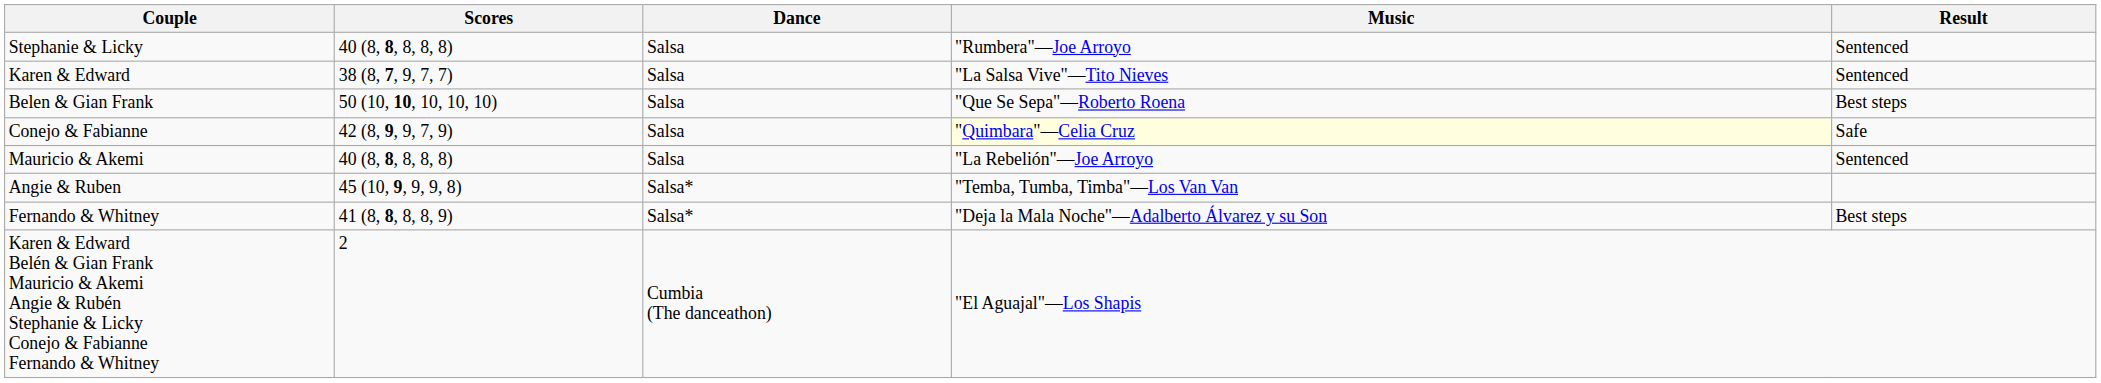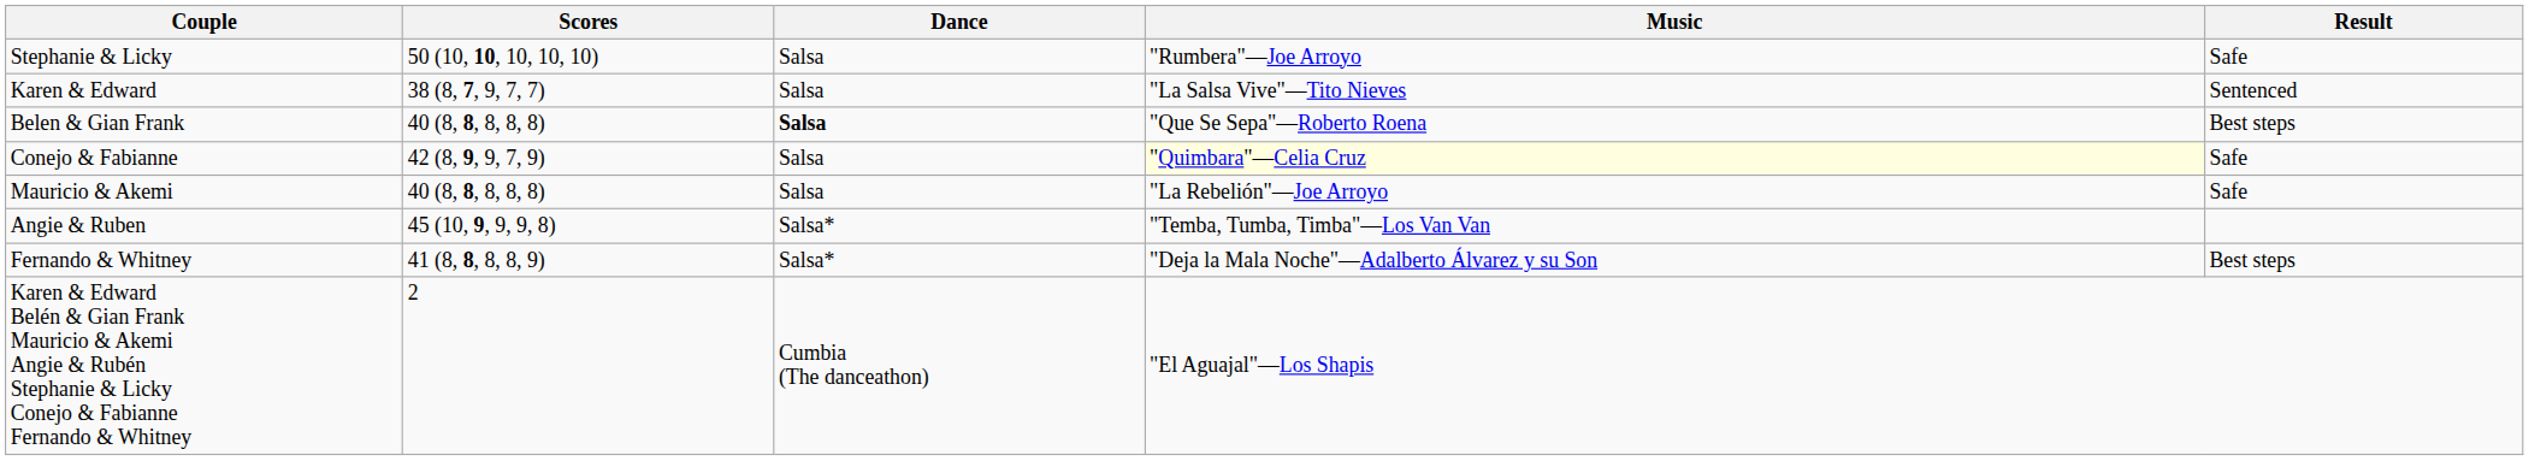 <table class="wikitable sortable" style="width:95%; white-space:nowrap;">
 <tr>
 <th style="width:15%;">Couple<br></th>
 <th style="width:14%;">Scores</th>
 <th style="width:14%;">Dance</th>
 <th style="width:40%;">Music</th>
 <th style="width:12%;">Result</th>
 </tr>
 <tr>
 <td>Stephanie & Licky<br></td>
-<td>40 (8, <strong>8</strong>, 8, 8, 8)</td>
+<td>50 (10, <strong>10</strong>, 10, 10, 10)</td>
 <td>Salsa</td>
 <td>"Rumbera"—<a href='#'>Joe Arroyo</a></td>
-<td>Sentenced</td>
+<td>Safe</td>
 </tr>
 <tr>
 <td>Karen & Edward<br></td>
 <td>38 (8, <strong>7</strong>, 9, 7, 7)</td>
 <td>Salsa</td>
 <td>"La Salsa Vive"—<a href='#'>Tito Nieves</a></td>
 <td>Sentenced</td>
 </tr>
 <tr>
 <td>Belen & Gian Frank<br></td>
-<td>50 (10, <strong>10</strong>, 10, 10, 10)</td>
-<td>Salsa</td>
+<td>40 (8, <strong>8</strong>, 8, 8, 8)</td>
+<td><strong>Salsa</strong></td>
 <td>"Que Se Sepa"—<a href='#'>Roberto Roena</a></td>
 <td>Best steps</td>
 </tr>
 <tr>
 <td>Conejo & Fabianne<br></td>
 <td>42 (8, <strong>9</strong>, 9, 7, 9)</td>
 <td>Salsa</td>
 <td style="background: lightyellow;">"<a href='#'>Quimbara</a>"—<a href='#'>Celia Cruz</a></td>
 <td>Safe</td>
 </tr>
 <tr>
 <td>Mauricio & Akemi<br></td>
 <td>40 (8, <strong>8</strong>, 8, 8, 8)</td>
 <td>Salsa</td>
 <td>"La Rebelión"—<a href='#'>Joe Arroyo</a></td>
-<td>Sentenced</td>
+<td>Safe</td>
 </tr>
 <tr>
 <td>Angie & Ruben<br></td>
 <td>45 (10, <strong>9</strong>, 9, 9, 8)</td>
 <td>Salsa*</td>
 <td>"Temba, Tumba, Timba"—<a href='#'>Los Van Van</a></td>
 <td></td>
 </tr>
 <tr>
 <td>Fernando & Whitney<br></td>
 <td>41 (8, <strong>8</strong>, 8, 8, 9)</td>
 <td>Salsa*</td>
 <td>"Deja la Mala Noche"—<a href='#'>Adalberto Álvarez y su Son</a></td>
 <td>Best steps</td>
 </tr>
 <tr>
 <td>Karen & Edward<br>Belén & Gian Frank<br>Mauricio & Akemi<br>Angie & Rubén<br>Stephanie & Licky<br>Conejo & Fabianne<br>Fernando & Whitney</td>
 <td valign="top">2</td>
 <td>Cumbia<br>(The danceathon)</td>
 <td colspan=2>"El Aguajal"—<a href='#'>Los Shapis</a></td>
 </tr>
 </table>
